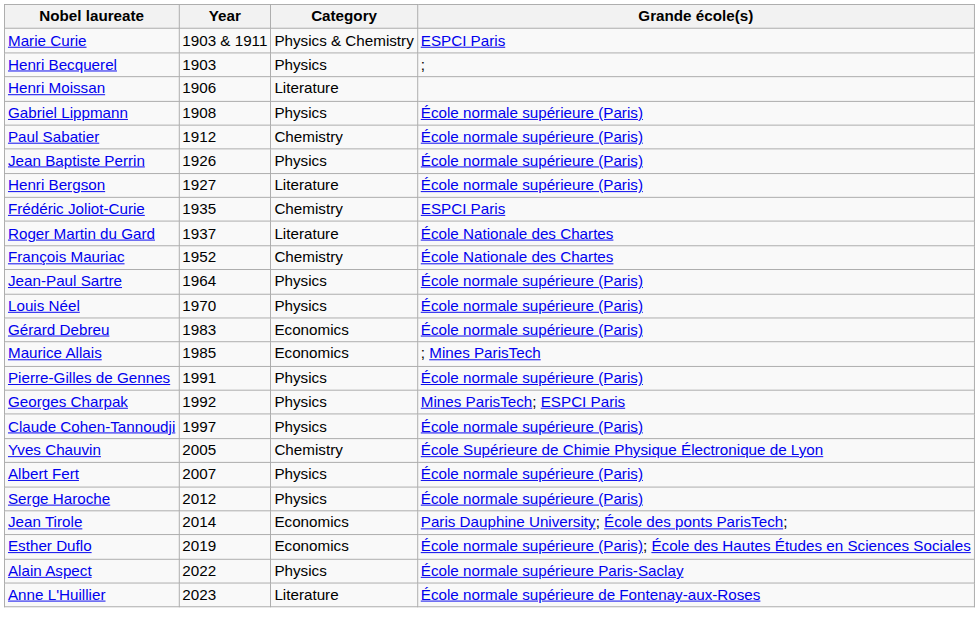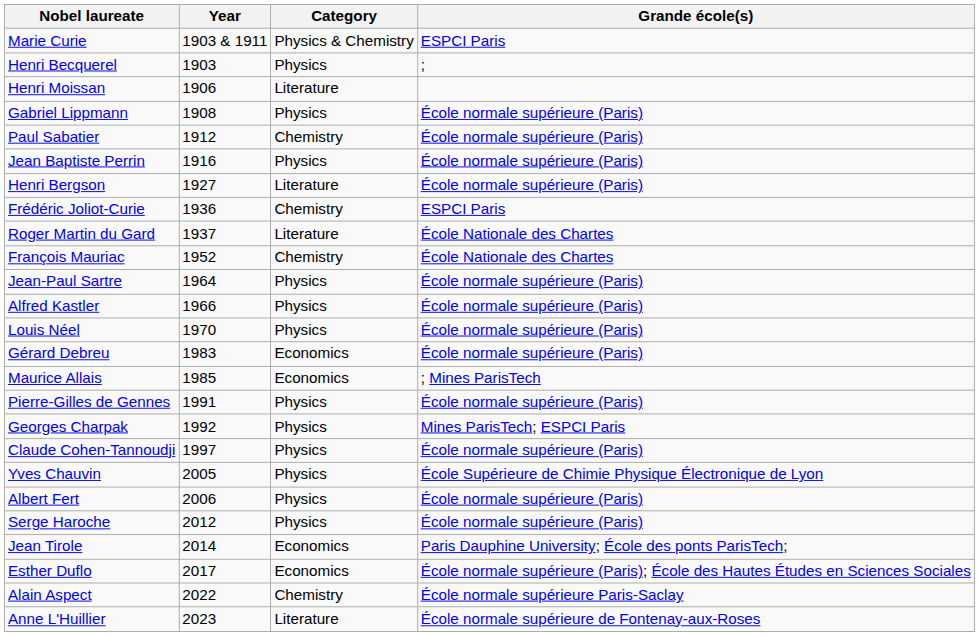 <table class="wikitable">
 <tr>
 <th>Nobel laureate</th>
 <th>Year</th>
 <th>Category</th>
 <th>Grande école(s)</th>
 </tr>
 <tr>
 <td><a href='#'>Marie Curie</a></td>
 <td>1903 & 1911</td>
 <td>Physics & Chemistry</td>
 <td><a href='#'>ESPCI Paris</a></td>
 </tr>
 <tr>
 <td><a href='#'>Henri Becquerel</a></td>
 <td>1903</td>
 <td>Physics</td>
 <td>; </td>
 </tr>
 <tr>
 <td><a href='#'>Henri Moissan</a></td>
 <td>1906</td>
 <td>Literature</td>
 <td></td>
 </tr>
 <tr>
 <td><a href='#'>Gabriel Lippmann</a></td>
 <td>1908</td>
 <td>Physics</td>
 <td><a href='#'>École normale supérieure (Paris)</a></td>
 </tr>
 <tr>
 <td><a href='#'>Paul Sabatier</a></td>
 <td>1912</td>
 <td>Chemistry</td>
 <td><a href='#'>École normale supérieure (Paris)</a></td>
 </tr>
 <tr>
 <td><a href='#'>Jean Baptiste Perrin</a></td>
-<td>1926</td>
+<td>1916</td>
 <td>Physics</td>
 <td><a href='#'>École normale supérieure (Paris)</a></td>
 </tr>
 <tr>
 <td><a href='#'>Henri Bergson</a></td>
 <td>1927</td>
 <td>Literature</td>
 <td><a href='#'>École normale supérieure (Paris)</a></td>
 </tr>
 <tr>
 <td><a href='#'>Frédéric Joliot-Curie</a></td>
-<td>1935</td>
+<td>1936</td>
 <td>Chemistry</td>
 <td><a href='#'>ESPCI Paris</a></td>
 </tr>
 <tr>
 <td><a href='#'>Roger Martin du Gard</a></td>
 <td>1937</td>
 <td>Literature</td>
 <td><a href='#'>École Nationale des Chartes</a></td>
 </tr>
 <tr>
 <td><a href='#'>François Mauriac</a></td>
 <td>1952</td>
 <td>Chemistry</td>
 <td><a href='#'>École Nationale des Chartes</a></td>
 </tr>
 <tr>
 <td><a href='#'>Jean-Paul Sartre</a></td>
 <td>1964</td>
+<td>Physics</td>
+<td><a href='#'>École normale supérieure (Paris)</a></td>
+</tr>
+<tr>
+<td><a href='#'>Alfred Kastler</a></td>
+<td>1966</td>
 <td>Physics</td>
 <td><a href='#'>École normale supérieure (Paris)</a></td>
 </tr>
 <tr>
 <td><a href='#'>Louis Néel</a></td>
 <td>1970</td>
 <td>Physics</td>
 <td><a href='#'>École normale supérieure (Paris)</a></td>
 </tr>
 <tr>
 <td><a href='#'>Gérard Debreu</a></td>
 <td>1983</td>
 <td>Economics</td>
 <td><a href='#'>École normale supérieure (Paris)</a></td>
 </tr>
 <tr>
 <td><a href='#'>Maurice Allais</a></td>
 <td>1985</td>
 <td>Economics</td>
 <td>; <a href='#'>Mines ParisTech</a></td>
 </tr>
 <tr>
 <td><a href='#'>Pierre-Gilles de Gennes</a></td>
 <td>1991</td>
 <td>Physics</td>
 <td><a href='#'>École normale supérieure (Paris)</a></td>
 </tr>
 <tr>
 <td><a href='#'>Georges Charpak</a></td>
 <td>1992</td>
 <td>Physics</td>
 <td><a href='#'>Mines ParisTech</a>; <a href='#'>ESPCI Paris</a></td>
 </tr>
 <tr>
 <td><a href='#'>Claude Cohen-Tannoudji</a></td>
 <td>1997</td>
 <td>Physics</td>
 <td><a href='#'>École normale supérieure (Paris)</a></td>
 </tr>
 <tr>
 <td><a href='#'>Yves Chauvin</a></td>
 <td>2005</td>
-<td>Chemistry</td>
+<td>Physics</td>
 <td><a href='#'>École Supérieure de Chimie Physique Électronique de Lyon</a></td>
 </tr>
 <tr>
 <td><a href='#'>Albert Fert</a></td>
-<td>2007</td>
+<td>2006</td>
 <td>Physics</td>
 <td><a href='#'>École normale supérieure (Paris)</a></td>
 </tr>
 <tr>
 <td><a href='#'>Serge Haroche</a></td>
 <td>2012</td>
 <td>Physics</td>
 <td><a href='#'>École normale supérieure (Paris)</a></td>
 </tr>
 <tr>
 <td><a href='#'>Jean Tirole</a></td>
 <td>2014</td>
 <td>Economics</td>
 <td><a href='#'>Paris Dauphine University</a>; <a href='#'>École des ponts ParisTech</a>; </td>
 </tr>
 <tr>
 <td><a href='#'>Esther Duflo</a></td>
-<td>2019</td>
+<td>2017</td>
 <td>Economics</td>
 <td><a href='#'>École normale supérieure (Paris)</a>; <a href='#'>École des Hautes Études en Sciences Sociales</a></td>
 </tr>
 <tr>
 <td><a href='#'>Alain Aspect</a></td>
 <td>2022</td>
-<td>Physics</td>
+<td>Chemistry</td>
 <td><a href='#'>École normale supérieure Paris-Saclay</a></td>
 </tr>
 <tr>
 <td><a href='#'>Anne L'Huillier</a></td>
 <td>2023</td>
 <td>Literature</td>
 <td><a href='#'>École normale supérieure de Fontenay-aux-Roses</a></td>
 </tr>
 </table>
